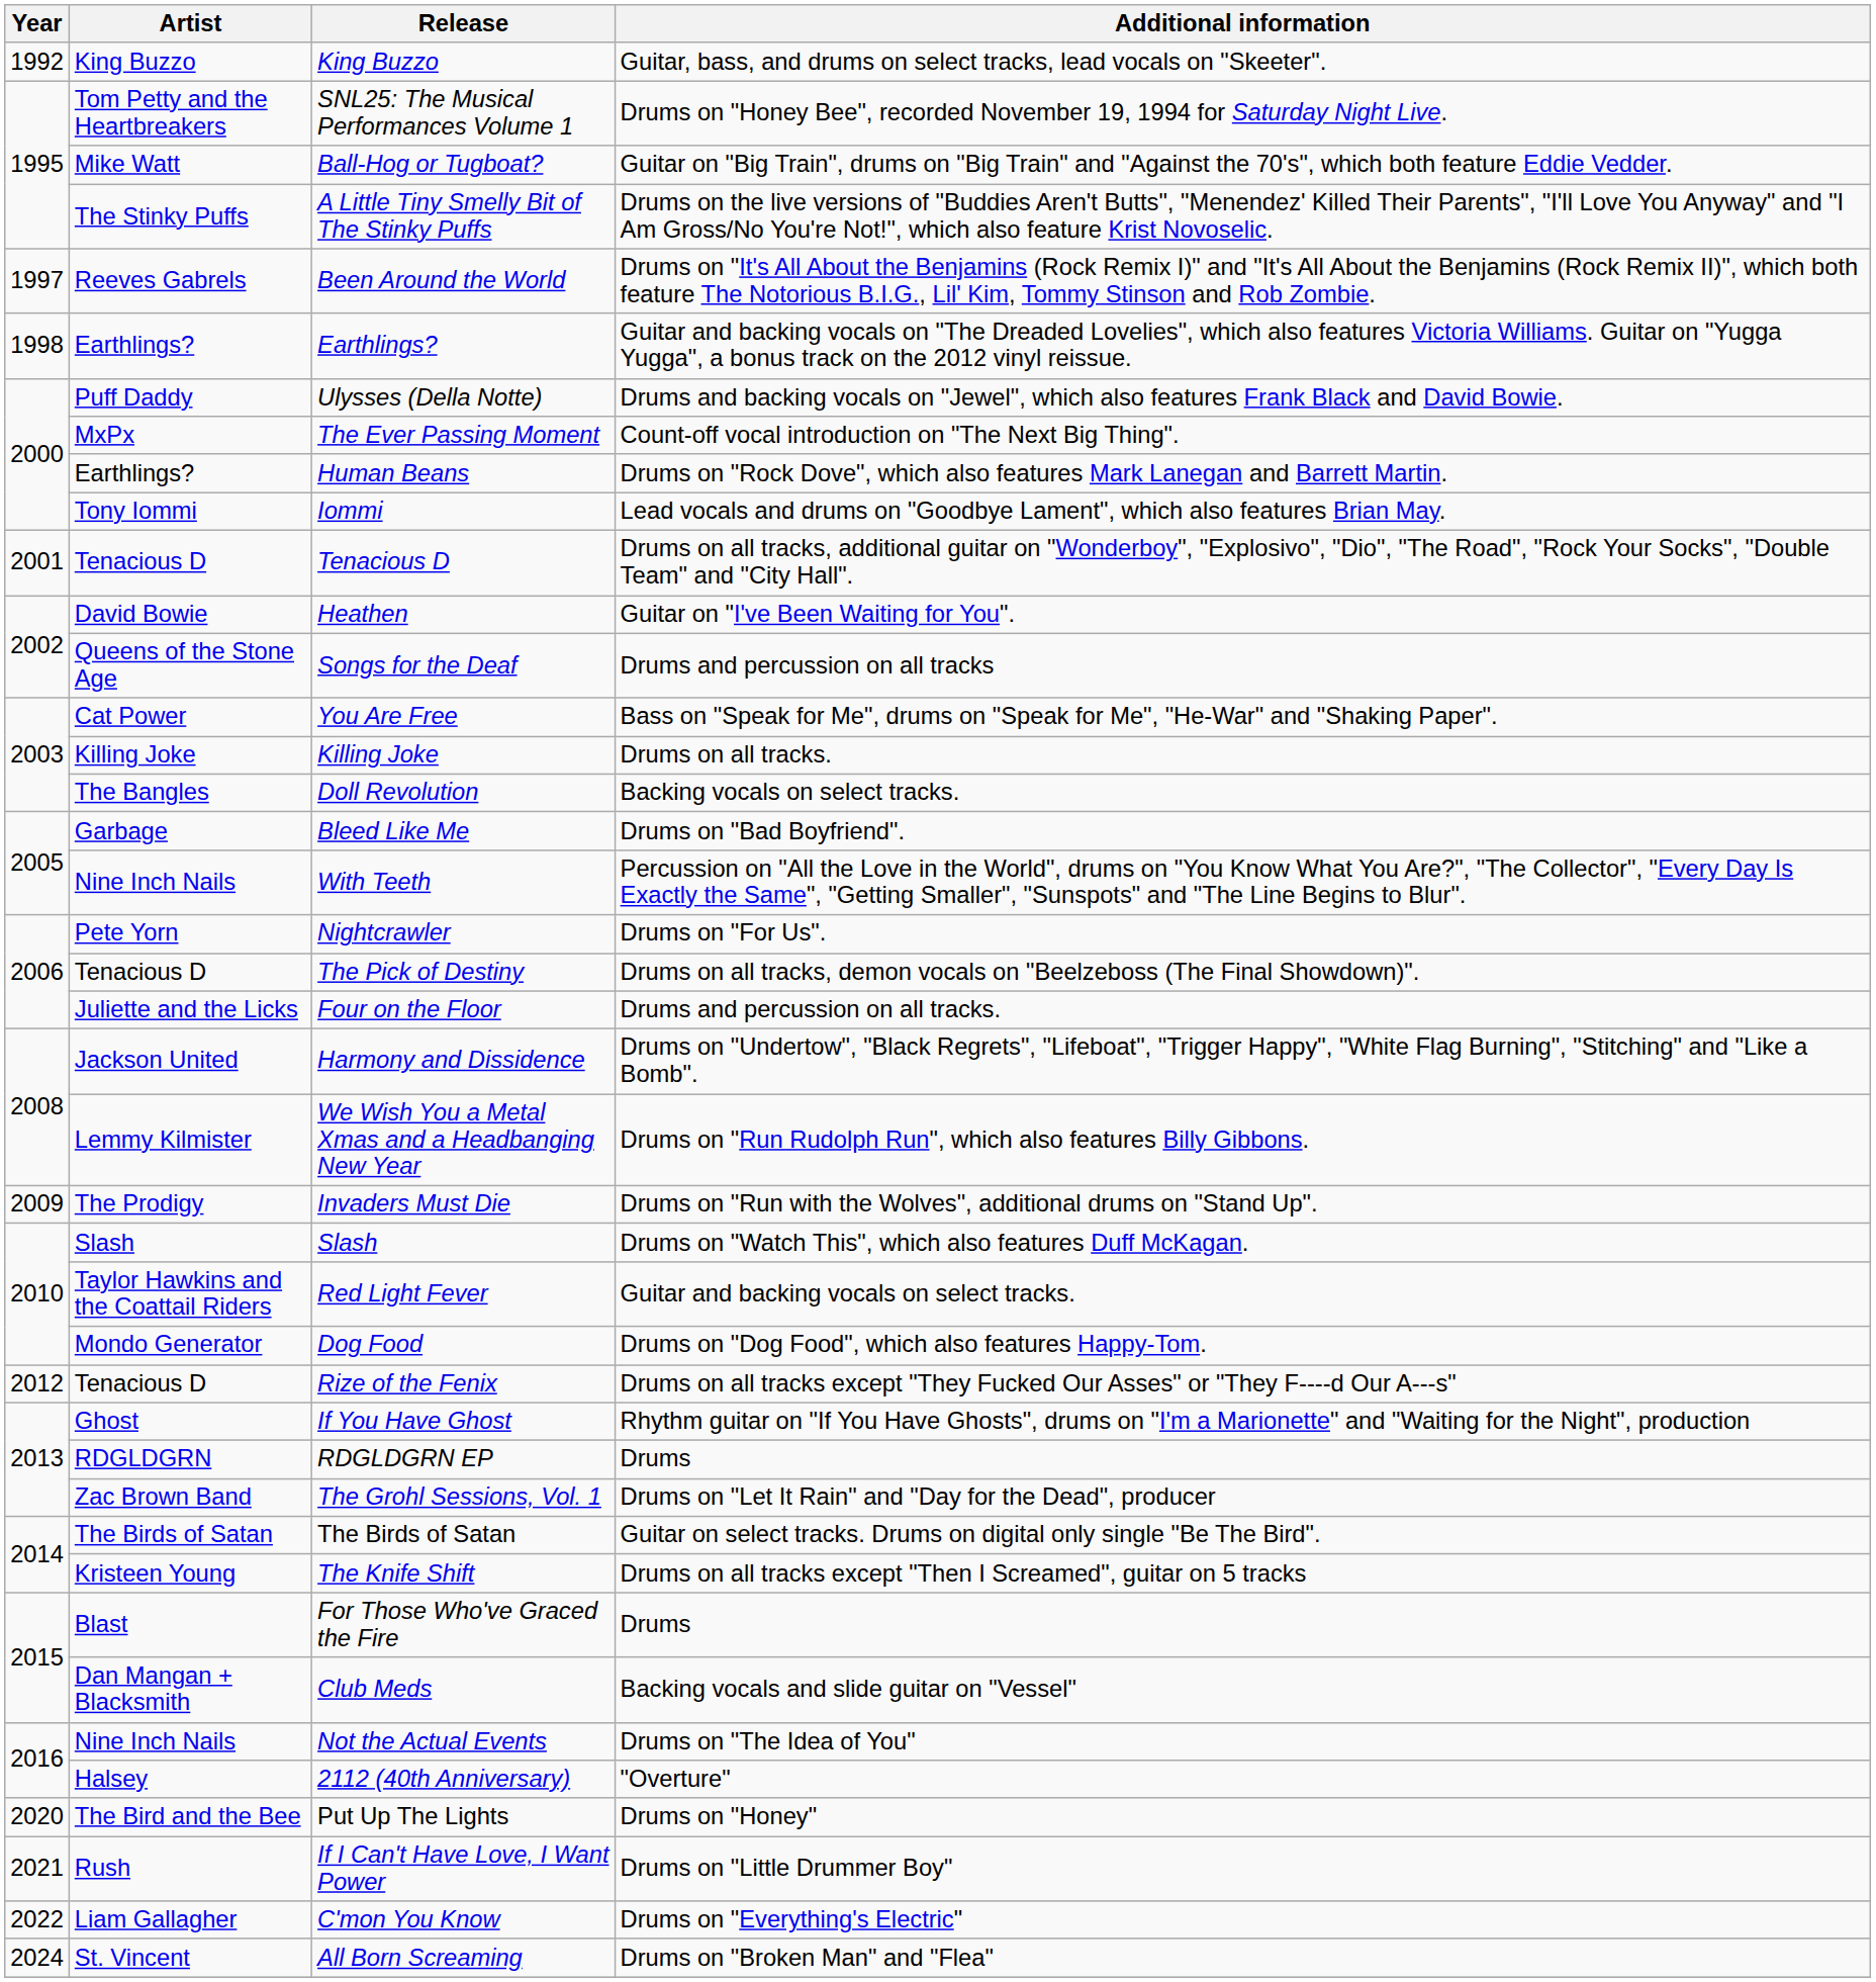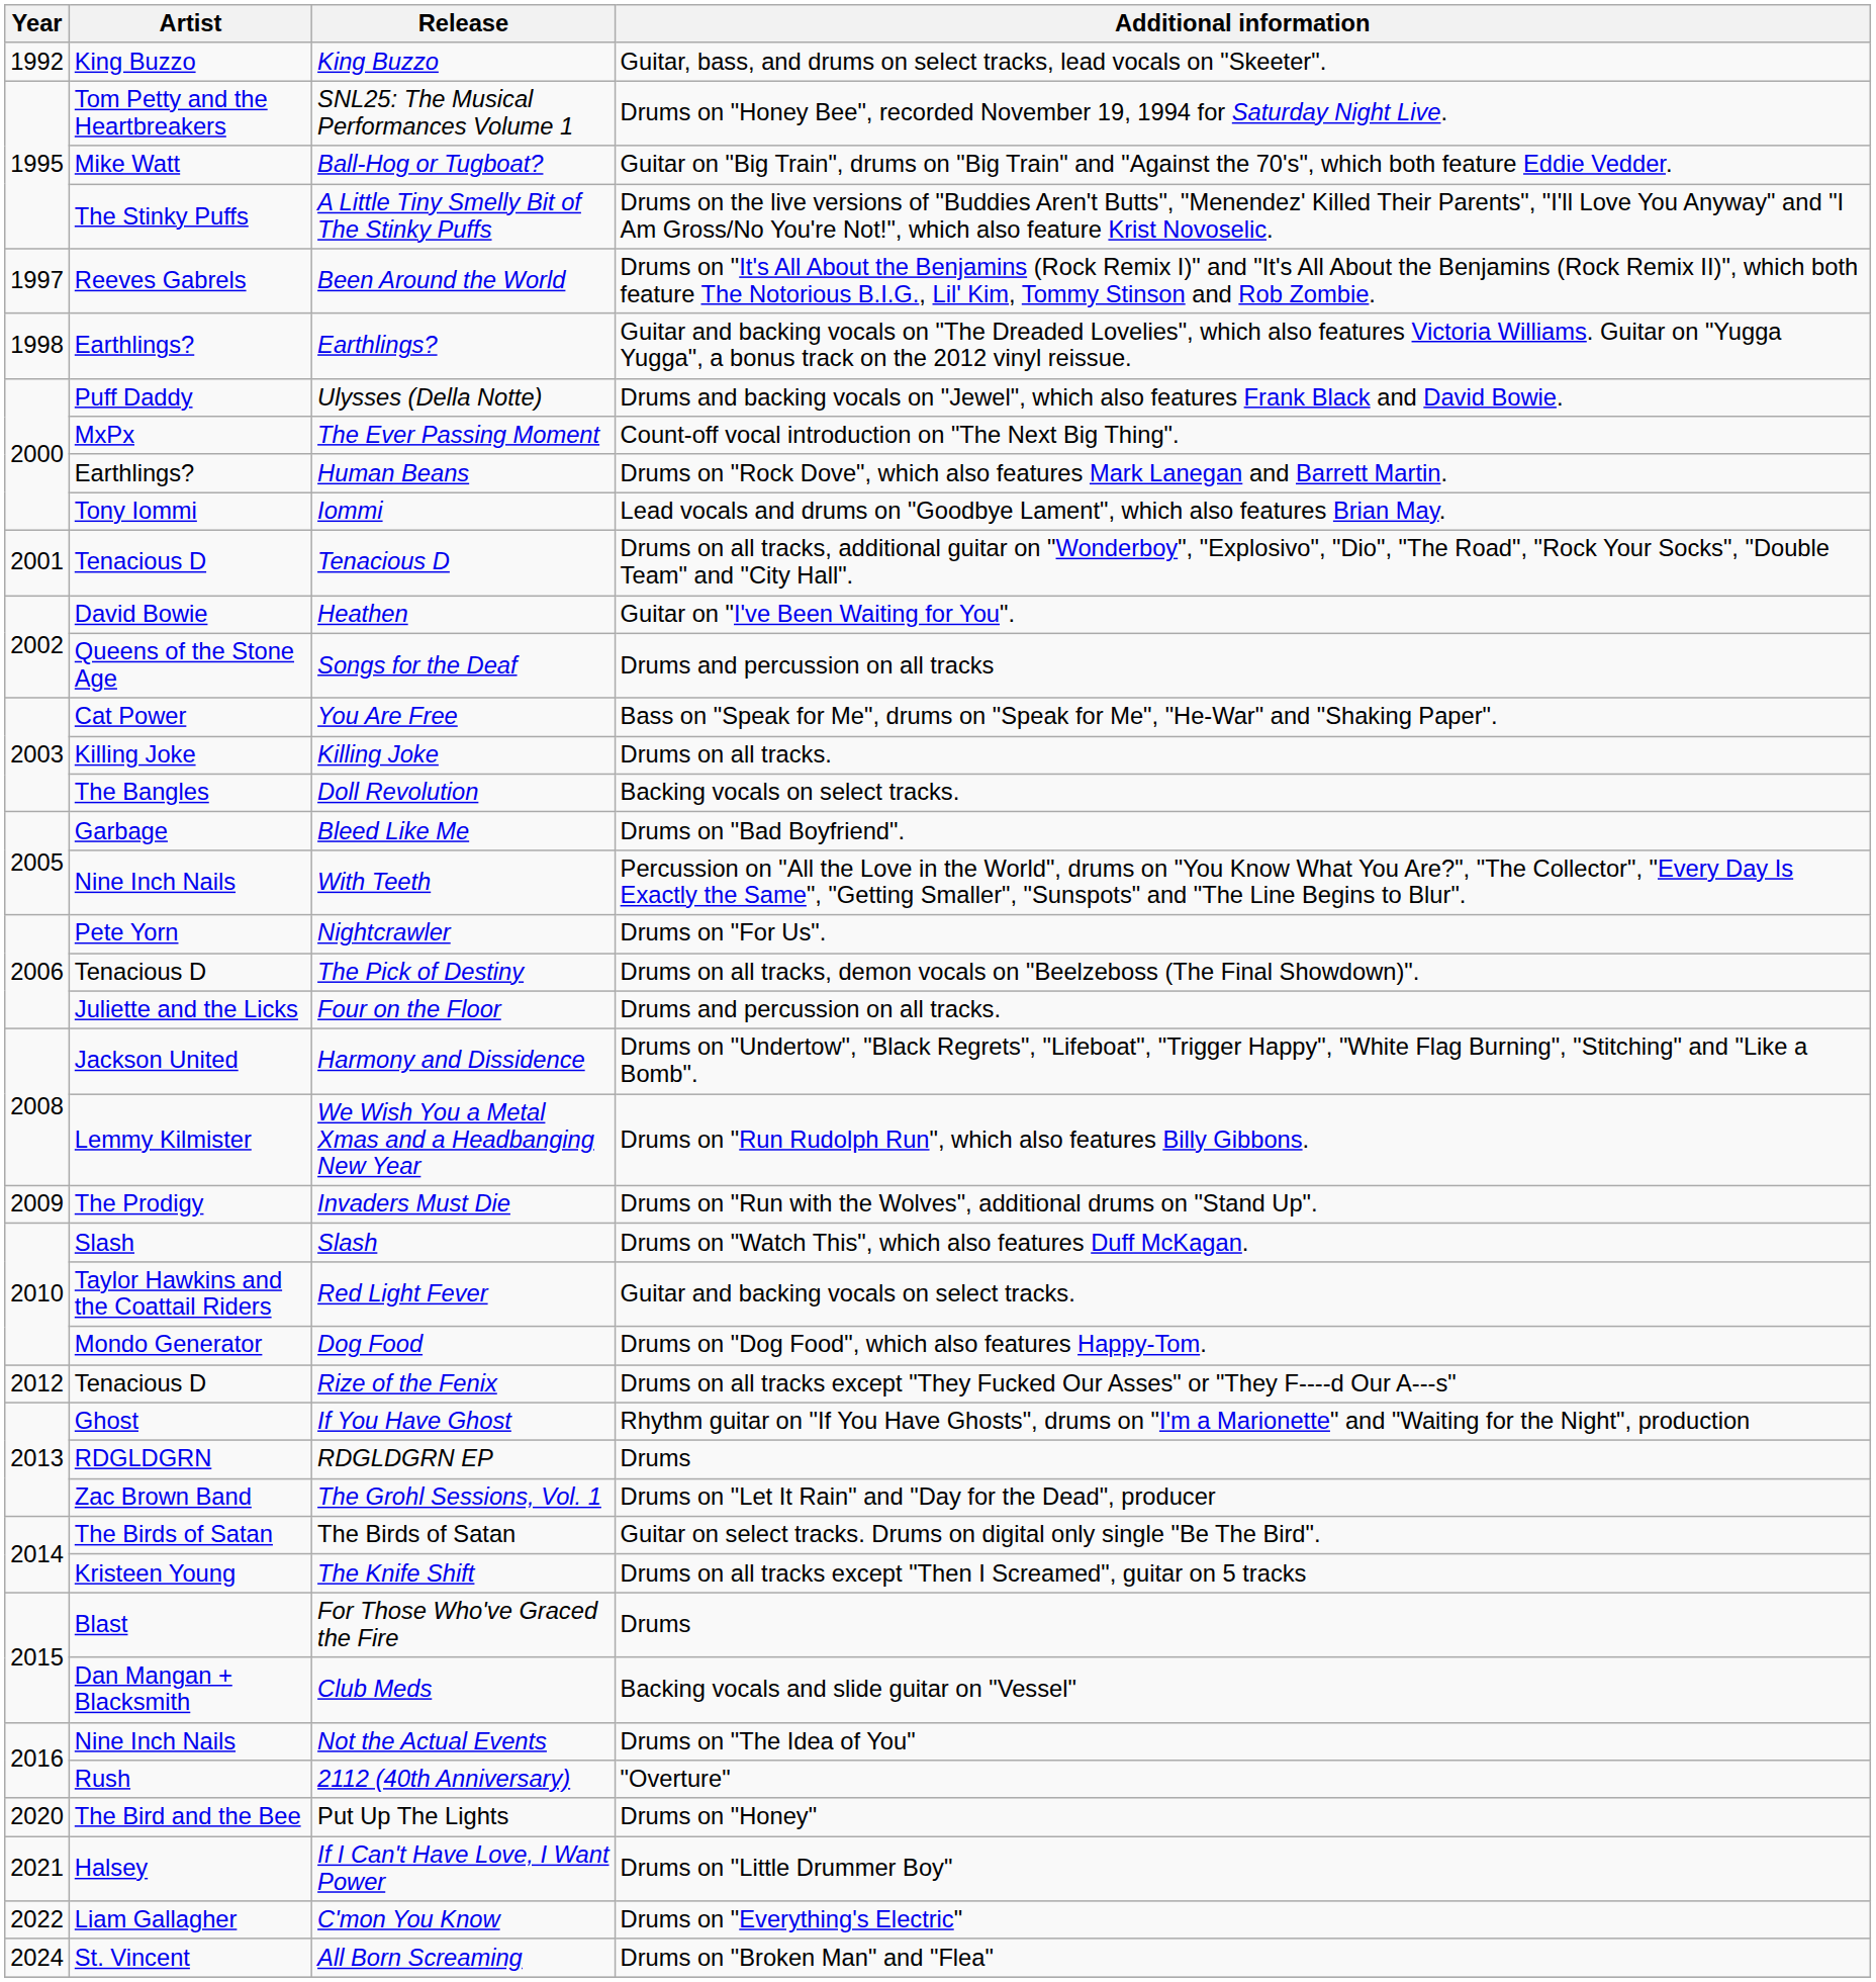 <table class="wikitable">
 <tr>
 <th>Year</th>
 <th width="155">Artist</th>
 <th width="195">Release</th>
 <th>Additional information</th>
 </tr>
 <tr>
 <td align="center" rowspan="1">1992</td>
 <td><a href='#'>King Buzzo</a></td>
 <td><em><a href='#'>King Buzzo</a></em></td>
 <td>Guitar, bass, and drums on select tracks, lead vocals on "Skeeter".</td>
 </tr>
 <tr>
 <td align="center" rowspan="3">1995</td>
 <td><a href='#'>Tom Petty and the Heartbreakers</a></td>
 <td><em>SNL25: The Musical Performances Volume 1</em></td>
 <td>Drums on "Honey Bee", recorded November 19, 1994 for <em><a href='#'>Saturday Night Live</a></em>.</td>
 </tr>
 <tr>
 <td><a href='#'>Mike Watt</a></td>
 <td><em><a href='#'>Ball-Hog or Tugboat?</a></em></td>
 <td>Guitar on "Big Train", drums on "Big Train" and "Against the 70's", which both feature <a href='#'>Eddie Vedder</a>.</td>
 </tr>
 <tr>
 <td><a href='#'>The Stinky Puffs</a></td>
 <td><em><a href='#'>A Little Tiny Smelly Bit of The Stinky Puffs</a></em></td>
 <td>Drums on the live versions of "Buddies Aren't Butts", "Menendez' Killed Their Parents", "I'll Love You Anyway" and "I Am Gross/No You're Not!", which also feature <a href='#'>Krist Novoselic</a>.</td>
 </tr>
 <tr>
 <td align="center" rowspan="1">1997</td>
 <td><a href='#'>Reeves Gabrels</a></td>
 <td><em><a href='#'>Been Around the World</a></em></td>
 <td>Drums on "<a href='#'>It's All About the Benjamins</a> (Rock Remix I)" and "It's All About the Benjamins (Rock Remix II)", which both feature <a href='#'>The Notorious B.I.G.</a>, <a href='#'>Lil' Kim</a>, <a href='#'>Tommy Stinson</a> and <a href='#'>Rob Zombie</a>.</td>
 </tr>
 <tr>
 <td align="center" rowspan="1">1998</td>
 <td><a href='#'>Earthlings?</a></td>
 <td><em><a href='#'>Earthlings?</a></em></td>
 <td>Guitar and backing vocals on "The Dreaded Lovelies", which also features <a href='#'>Victoria Williams</a>.  Guitar on "Yugga Yugga", a bonus track on the 2012 vinyl reissue.</td>
 </tr>
 <tr>
 <td align="center" rowspan="4">2000</td>
 <td><a href='#'>Puff Daddy</a></td>
 <td><em>Ulysses (Della Notte)</em></td>
 <td>Drums and backing vocals on "Jewel", which also features <a href='#'>Frank Black</a> and <a href='#'>David Bowie</a>.</td>
 </tr>
 <tr>
 <td><a href='#'>MxPx</a></td>
 <td><em><a href='#'>The Ever Passing Moment</a></em></td>
 <td>Count-off vocal introduction on "The Next Big Thing".</td>
 </tr>
 <tr>
 <td>Earthlings?</td>
 <td><em><a href='#'>Human Beans</a></em></td>
 <td>Drums on "Rock Dove", which also features <a href='#'>Mark Lanegan</a> and <a href='#'>Barrett Martin</a>.</td>
 </tr>
 <tr>
 <td><a href='#'>Tony Iommi</a></td>
 <td><em><a href='#'>Iommi</a></em></td>
 <td>Lead vocals and drums on "Goodbye Lament", which also features <a href='#'>Brian May</a>.</td>
 </tr>
 <tr>
 <td align="center" rowspan="1">2001</td>
 <td><a href='#'>Tenacious D</a></td>
 <td><em><a href='#'>Tenacious D</a></em></td>
 <td>Drums on all tracks, additional guitar on "<a href='#'>Wonderboy</a>", "Explosivo", "Dio", "The Road", "Rock Your Socks", "Double Team" and "City Hall".</td>
 </tr>
 <tr>
 <td align="center" rowspan="2">2002</td>
 <td><a href='#'>David Bowie</a></td>
 <td><em><a href='#'>Heathen</a></em></td>
 <td>Guitar on "<a href='#'>I've Been Waiting for You</a>".</td>
 </tr>
 <tr>
 <td><a href='#'>Queens of the Stone Age</a></td>
 <td><em><a href='#'>Songs for the Deaf</a></em></td>
 <td>Drums and percussion on all tracks</td>
 </tr>
 <tr>
 <td align="center" rowspan="3">2003</td>
 <td><a href='#'>Cat Power</a></td>
 <td><em><a href='#'>You Are Free</a></em></td>
 <td>Bass on "Speak for Me", drums on "Speak for Me", "He-War" and "Shaking Paper".</td>
 </tr>
 <tr>
 <td><a href='#'>Killing Joke</a></td>
 <td><em><a href='#'>Killing Joke</a></em></td>
 <td>Drums on all tracks.</td>
 </tr>
 <tr>
 <td><a href='#'>The Bangles</a></td>
 <td><em><a href='#'>Doll Revolution</a></em></td>
 <td>Backing vocals on select tracks.</td>
 </tr>
 <tr>
 <td align="center" rowspan="2">2005</td>
 <td><a href='#'>Garbage</a></td>
 <td><em><a href='#'>Bleed Like Me</a></em></td>
 <td>Drums on "Bad Boyfriend".</td>
 </tr>
 <tr>
 <td><a href='#'>Nine Inch Nails</a></td>
 <td><em><a href='#'>With Teeth</a></em></td>
 <td>Percussion on "All the Love in the World", drums on "You Know What You Are?", "The Collector", "<a href='#'>Every Day Is Exactly the Same</a>", "Getting Smaller", "Sunspots" and "The Line Begins to Blur".</td>
 </tr>
 <tr>
 <td align="center" rowspan="3">2006</td>
 <td><a href='#'>Pete Yorn</a></td>
 <td><em><a href='#'>Nightcrawler</a></em></td>
 <td>Drums on "For Us".</td>
 </tr>
 <tr>
 <td>Tenacious D</td>
 <td><em><a href='#'>The Pick of Destiny</a></em></td>
 <td>Drums on all tracks, demon vocals on "Beelzeboss (The Final Showdown)".</td>
 </tr>
 <tr>
 <td><a href='#'>Juliette and the Licks</a></td>
 <td><em><a href='#'>Four on the Floor</a></em></td>
 <td>Drums and percussion on all tracks.</td>
 </tr>
 <tr>
 <td align="center" rowspan="2">2008</td>
 <td><a href='#'>Jackson United</a></td>
 <td><em><a href='#'>Harmony and Dissidence</a></em></td>
 <td>Drums on "Undertow", "Black Regrets", "Lifeboat", "Trigger Happy", "White Flag Burning", "Stitching" and "Like a Bomb".</td>
 </tr>
 <tr>
 <td><a href='#'>Lemmy Kilmister</a></td>
 <td><em><a href='#'>We Wish You a Metal Xmas and a Headbanging New Year</a></em></td>
 <td>Drums on "<a href='#'>Run Rudolph Run</a>", which also features <a href='#'>Billy Gibbons</a>.</td>
 </tr>
 <tr>
 <td align="center" rowspan="1">2009</td>
 <td><a href='#'>The Prodigy</a></td>
 <td><em><a href='#'>Invaders Must Die</a></em></td>
 <td>Drums on "Run with the Wolves", additional drums on "Stand Up".</td>
 </tr>
 <tr>
 <td align="center" rowspan="3">2010</td>
 <td><a href='#'>Slash</a></td>
 <td><em><a href='#'>Slash</a></em></td>
 <td>Drums on "Watch This", which also features <a href='#'>Duff McKagan</a>.</td>
 </tr>
 <tr>
 <td><a href='#'>Taylor Hawkins and the Coattail Riders</a></td>
 <td><em><a href='#'>Red Light Fever</a></em></td>
 <td>Guitar and backing vocals on select tracks.</td>
 </tr>
 <tr>
 <td><a href='#'>Mondo Generator</a></td>
 <td><em><a href='#'>Dog Food</a></em></td>
 <td>Drums on "Dog Food", which also features <a href='#'>Happy-Tom</a>.</td>
 </tr>
 <tr>
 <td align="center" rowspan="1">2012</td>
 <td>Tenacious D</td>
 <td><em><a href='#'>Rize of the Fenix</a></em></td>
 <td>Drums on all tracks except "They Fucked Our Asses" or "They F----d Our A---s"</td>
 </tr>
 <tr>
 <td align="center" rowspan="3">2013</td>
 <td><a href='#'>Ghost</a></td>
 <td><em><a href='#'>If You Have Ghost</a></em></td>
 <td>Rhythm guitar on "If You Have Ghosts", drums on "<a href='#'>I'm a Marionette</a>" and "Waiting for the Night", production</td>
 </tr>
 <tr>
 <td><a href='#'>RDGLDGRN</a></td>
 <td><em>RDGLDGRN EP</em></td>
 <td>Drums</td>
 </tr>
 <tr>
 <td><a href='#'>Zac Brown Band</a></td>
 <td><em><a href='#'>The Grohl Sessions, Vol. 1</a></em></td>
 <td>Drums on "Let It Rain" and "Day for the Dead", producer</td>
 </tr>
 <tr>
 <td rowspan="2">2014</td>
 <td><a href='#'>The Birds of Satan</a></td>
 <td>The Birds of Satan</td>
 <td>Guitar on select tracks.  Drums on digital only single "Be The Bird".</td>
 </tr>
 <tr>
 <td><a href='#'>Kristeen Young</a></td>
 <td><em><a href='#'>The Knife Shift</a></em></td>
 <td>Drums on all tracks except "Then I Screamed", guitar on 5 tracks</td>
 </tr>
 <tr>
 <td align="center" rowspan="2">2015</td>
 <td><a href='#'>Blast</a></td>
 <td><em>For Those Who've Graced the Fire</em></td>
 <td>Drums</td>
 </tr>
 <tr>
 <td><a href='#'>Dan Mangan + Blacksmith</a></td>
 <td><em><a href='#'>Club Meds</a></em></td>
 <td>Backing vocals and slide guitar on "Vessel"</td>
 </tr>
 <tr>
 <td align="center" rowspan="2">2016</td>
 <td><a href='#'>Nine Inch Nails</a></td>
 <td><em><a href='#'>Not the Actual Events</a></em></td>
 <td>Drums on "The Idea of You"</td>
 </tr>
 <tr>
-<td><a href='#'>Halsey</a></td>
+<td><a href='#'>Rush</a></td>
 <td><em><a href='#'>2112 (40th Anniversary)</a></em></td>
 <td>"Overture"</td>
 </tr>
 <tr>
 <td>2020</td>
 <td><a href='#'>The Bird and the Bee</a></td>
 <td>Put Up The Lights</td>
 <td>Drums on "Honey"</td>
 </tr>
 <tr>
 <td align="center" rowspan="1">2021</td>
-<td><a href='#'>Rush</a></td>
+<td><a href='#'>Halsey</a></td>
 <td><em><a href='#'>If I Can't Have Love, I Want Power</a></em></td>
 <td>Drums on "Little Drummer Boy"</td>
 </tr>
 <tr>
 <td align="center" rowspan="1">2022</td>
 <td><a href='#'>Liam Gallagher</a></td>
 <td><em><a href='#'>C'mon You Know</a></em></td>
 <td>Drums on "<a href='#'>Everything's Electric</a>"</td>
 </tr>
 <tr>
 <td align="center" rowspan="1">2024</td>
 <td><a href='#'>St. Vincent</a></td>
 <td><em><a href='#'>All Born Screaming</a></em></td>
 <td>Drums on "Broken Man" and "Flea"</td>
 </tr>
 <tr>
 </tr>
 </table>
